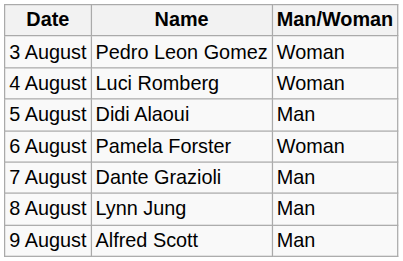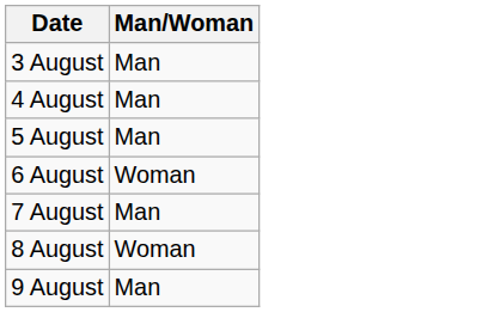 <table class="wikitable">
 <tr>
 <th>Date</th>
-<th>Name</th>
 <th>Man/Woman</th>
 </tr>
 <tr>
 <td>3 August</td>
-<td> Pedro Leon Gomez</td>
-<td>Woman</td>
+<td>Man</td>
 </tr>
 <tr>
 <td>4 August</td>
-<td> Luci Romberg</td>
-<td>Woman</td>
+<td>Man</td>
 </tr>
 <tr>
 <td>5 August</td>
-<td> Didi Alaoui</td>
 <td>Man</td>
 </tr>
 <tr>
 <td>6 August</td>
-<td> Pamela Forster</td>
 <td>Woman</td>
 </tr>
 <tr>
 <td>7 August</td>
-<td> Dante Grazioli</td>
 <td>Man</td>
 </tr>
 <tr>
 <td>8 August</td>
-<td> Lynn Jung</td>
-<td>Man</td>
+<td>Woman</td>
 </tr>
 <tr>
 <td>9 August</td>
-<td> Alfred Scott</td>
 <td>Man</td>
 </tr>
 </table>
